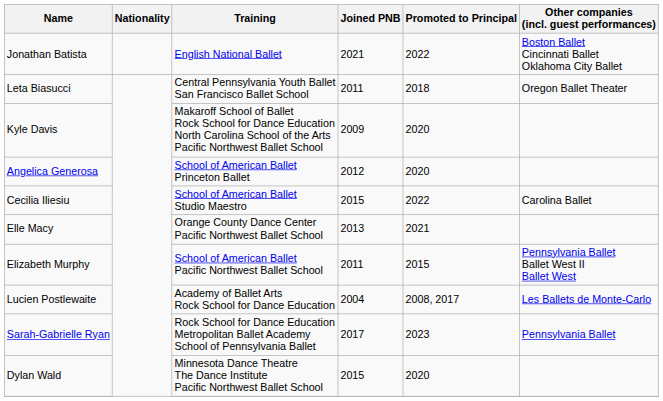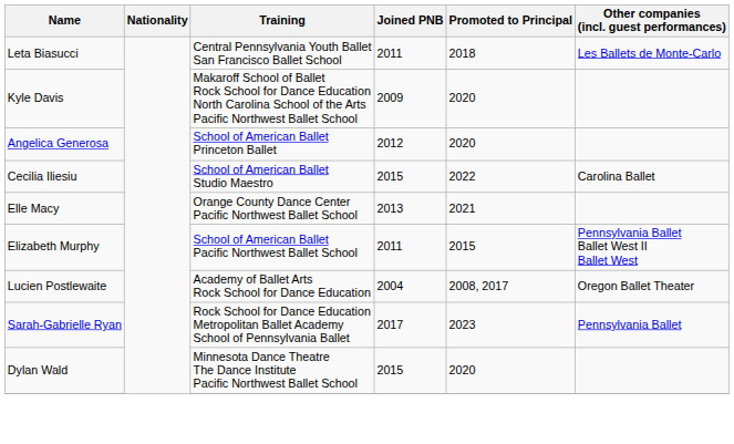 <table class="wikitable">
 <tr>
 <th>Name</th>
 <th>Nationality</th>
 <th>Training</th>
 <th>Joined PNB</th>
 <th>Promoted to Principal</th>
 <th>Other companies <br> (incl. guest performances)</th>
 </tr>
 <tr>
-<td>Jonathan Batista</td>
-<td></td>
-<td><a href='#'>English National Ballet</a></td>
-<td>2021</td>
-<td>2022</td>
-<td><a href='#'>Boston Ballet</a><br>Cincinnati Ballet<br>Oklahoma City Ballet</td>
-</tr>
-<tr>
 <td>Leta Biasucci</td>
 <td rowspan="11"></td>
 <td>Central Pennsylvania Youth Ballet<br>San Francisco Ballet School</td>
 <td>2011</td>
 <td>2018</td>
-<td>Oregon Ballet Theater</td>
+<td><a href='#'>Les Ballets de Monte-Carlo</a></td>
 </tr>
 <tr>
 <td Kyle Davis (dancer)>Kyle Davis</td>
 <td>Makaroff School of Ballet<br>Rock School for Dance Education<br>North Carolina School of the Arts<br>Pacific Northwest Ballet School</td>
 <td>2009</td>
 <td>2020</td>
 <td></td>
 </tr>
 <tr>
 <td><a href='#'>Angelica Generosa</a></td>
 <td><a href='#'>School of American Ballet</a><br>Princeton Ballet</td>
 <td>2012</td>
 <td>2020</td>
 <td></td>
 </tr>
 <tr>
 <td>Cecilia Iliesiu</td>
 <td><a href='#'>School of American Ballet</a><br>Studio Maestro</td>
 <td>2015</td>
 <td>2022</td>
 <td>Carolina Ballet</td>
 </tr>
 <tr>
 <td>Elle Macy</td>
 <td>Orange County Dance Center<br>Pacific Northwest Ballet School</td>
 <td>2013</td>
 <td>2021</td>
 <td></td>
 </tr>
 <tr>
 <td>Elizabeth Murphy</td>
 <td><a href='#'>School of American Ballet</a><br>Pacific Northwest Ballet School</td>
 <td>2011</td>
 <td>2015</td>
 <td><a href='#'>Pennsylvania Ballet</a><br>Ballet West II<br><a href='#'>Ballet West</a></td>
 </tr>
 <tr>
 <td>Lucien Postlewaite</td>
 <td>Academy of Ballet Arts<br>Rock School for Dance Education</td>
 <td>2004</td>
 <td>2008, 2017</td>
-<td><a href='#'>Les Ballets de Monte-Carlo</a></td>
+<td>Oregon Ballet Theater</td>
 </tr>
 <tr>
 <td><a href='#'>Sarah-Gabrielle Ryan</a></td>
 <td>Rock School for Dance Education<br>Metropolitan Ballet Academy<br>School of Pennsylvania Ballet</td>
 <td>2017</td>
 <td>2023</td>
 <td><a href='#'>Pennsylvania Ballet</a></td>
 </tr>
 <tr>
 <td>Dylan Wald</td>
 <td>Minnesota Dance Theatre<br>The Dance Institute<br>Pacific Northwest Ballet School</td>
 <td>2015</td>
 <td>2020</td>
 <td></td>
 </tr>
 <tr>
 </tr>
 </table>
